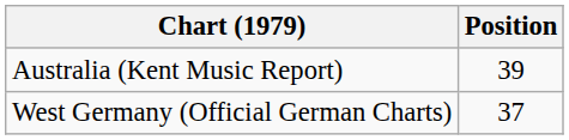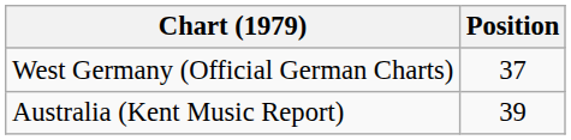 <table class="wikitable">
 <tr>
 <th>Chart (1979)</th>
 <th>Position</th>
 </tr>
 <tr>
+<td>West Germany (Official German Charts)</td>
+<td style="text-align:center;">37</td>
+</tr>
+<tr>
 <td>Australia (Kent Music Report)</td>
 <td style="text-align:center;">39</td>
 </tr>
-<tr>
-<td>West Germany (Official German Charts)</td>
-<td style="text-align:center;">37</td>
-</tr>
 </table>
